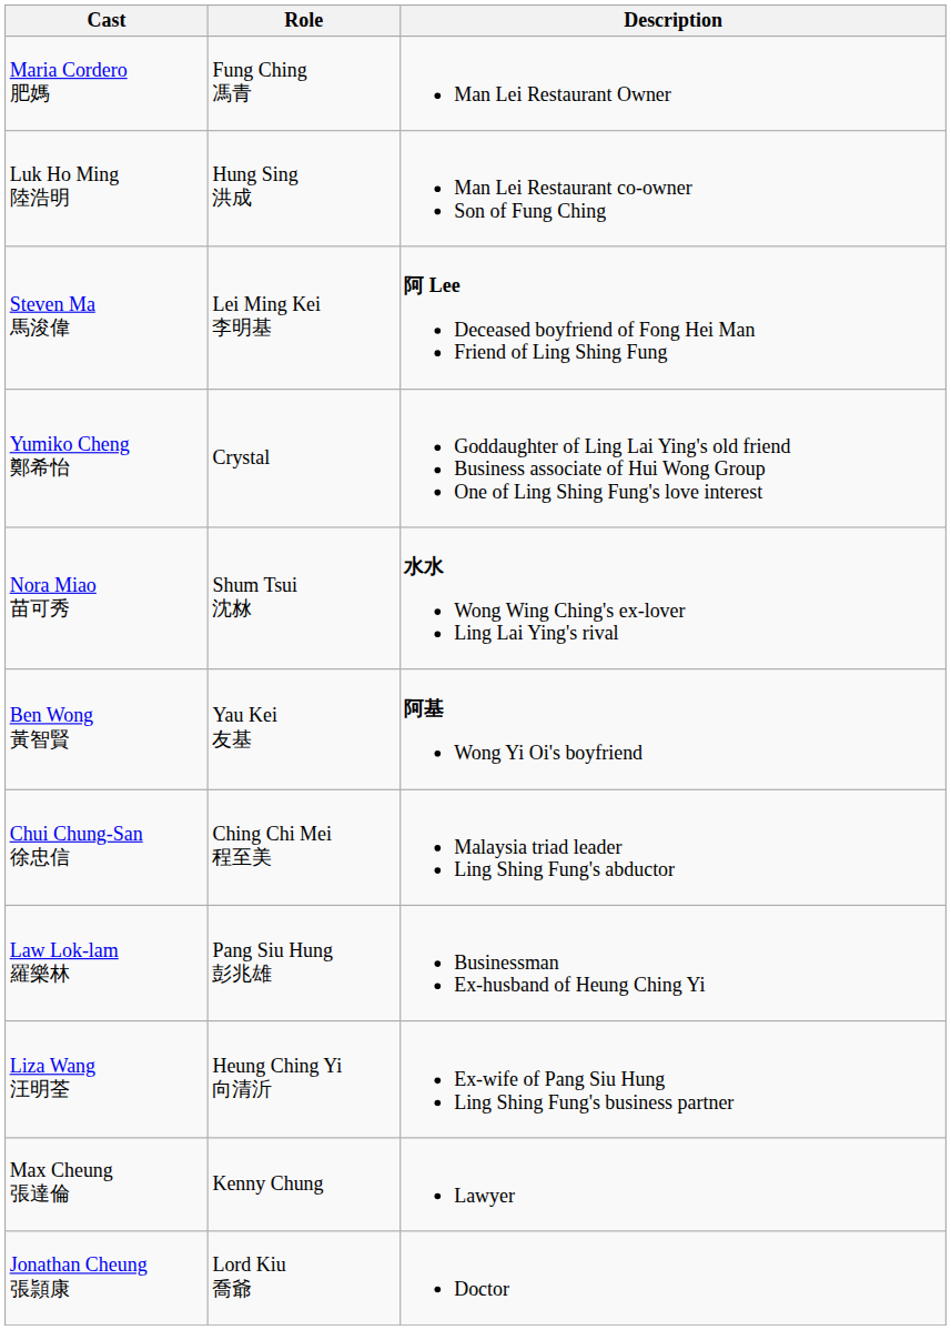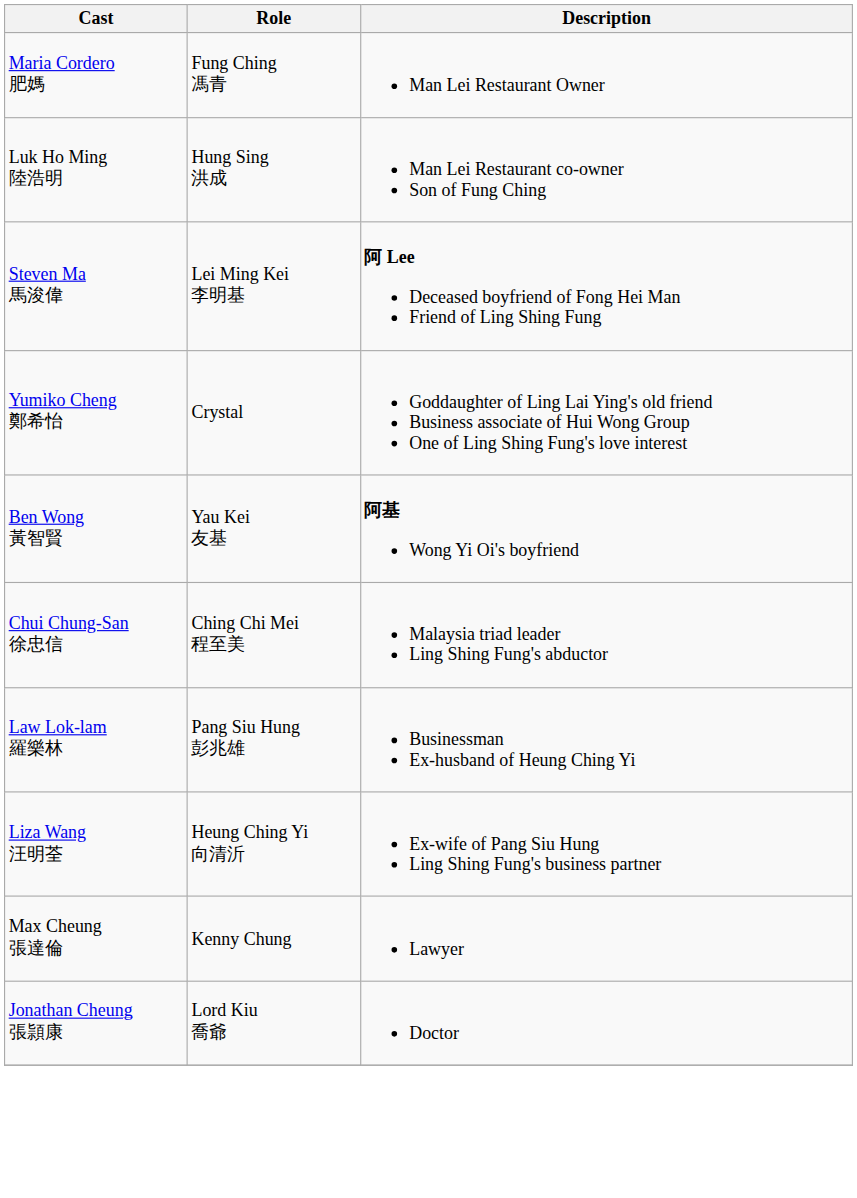 <table class="wikitable" width="60%">
 <tr>
 <th>Cast</th>
 <th>Role</th>
 <th>Description</th>
 </tr>
 <tr>
 <td><a href='#'>Maria Cordero</a> <br> 肥媽</td>
 <td>Fung Ching <br> 馮青</td>
 <td><br><ul><li>Man Lei Restaurant Owner</li></ul></td>
 </tr>
 <tr>
 <td>Luk Ho Ming <br> 陸浩明</td>
 <td>Hung Sing<br> 洪成</td>
 <td><br><ul><li>Man Lei Restaurant co-owner</li><li>Son of Fung Ching</li></ul></td>
 </tr>
 <tr>
 <td><a href='#'>Steven Ma</a> <br> 馬浚偉</td>
 <td>Lei Ming Kei <br> 李明基</td>
 <td><br><strong>阿 Lee</strong><ul><li>Deceased boyfriend of Fong Hei Man</li><li>Friend of Ling Shing Fung</li></ul></td>
 </tr>
 <tr>
 <td><a href='#'>Yumiko Cheng</a> <br> 鄭希怡</td>
 <td>Crystal</td>
 <td><br><ul><li>Goddaughter of Ling Lai Ying's old friend</li><li>Business associate of Hui Wong Group</li><li>One of Ling Shing Fung's love interest</li></ul></td>
-</tr>
-<tr>
-<td><a href='#'>Nora Miao</a><br> 苗可秀</td>
-<td>Shum Tsui <br> 沈沝</td>
-<td><br><strong>水水</strong><ul><li>Wong Wing Ching's ex-lover</li><li>Ling Lai Ying's rival</li></ul></td>
 </tr>
 <tr>
 <td><a href='#'>Ben Wong</a> <br> 黃智賢</td>
 <td>Yau Kei <br> 友基</td>
 <td><br><strong>阿基</strong><ul><li>Wong Yi Oi's boyfriend</li></ul></td>
 </tr>
 <tr>
 <td><a href='#'>Chui Chung-San</a> <br> 徐忠信</td>
 <td>Ching Chi Mei <br> 程至美</td>
 <td><br><ul><li>Malaysia triad leader</li><li>Ling Shing Fung's abductor</li></ul></td>
 </tr>
 <tr>
 <td><a href='#'>Law Lok-lam</a> <br> 羅樂林</td>
 <td>Pang Siu Hung <br> 彭兆雄</td>
 <td><br><ul><li>Businessman</li><li>Ex-husband of Heung Ching Yi</li></ul></td>
 </tr>
 <tr>
 <td><a href='#'>Liza Wang</a> <br> 汪明荃</td>
 <td>Heung Ching Yi <br> 向清沂</td>
 <td><br><ul><li>Ex-wife of Pang Siu Hung</li><li>Ling Shing Fung's business partner</li></ul></td>
 </tr>
 <tr>
 <td>Max Cheung <br> 張達倫</td>
 <td>Kenny Chung</td>
 <td><br><ul><li>Lawyer</li></ul></td>
 </tr>
 <tr>
 <td><a href='#'>Jonathan Cheung</a> <br> 張頴康</td>
 <td>Lord Kiu <br> 喬爺</td>
 <td><br><ul><li>Doctor</li></ul></td>
 </tr>
 <tr>
 </tr>
 </table>
